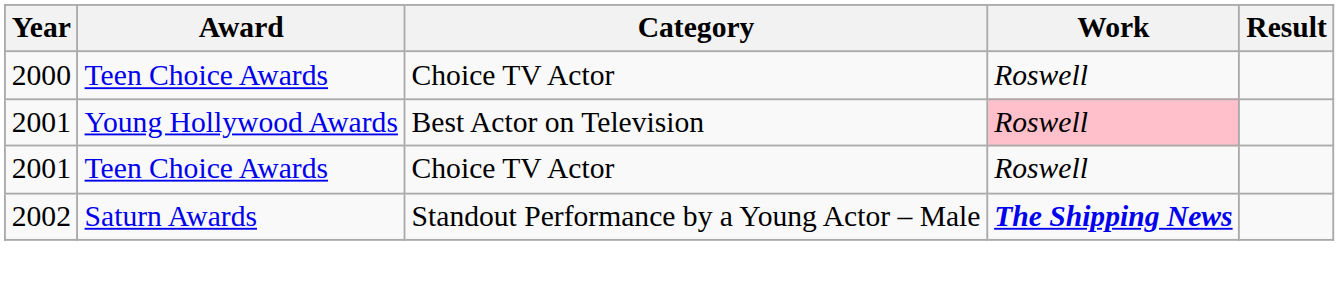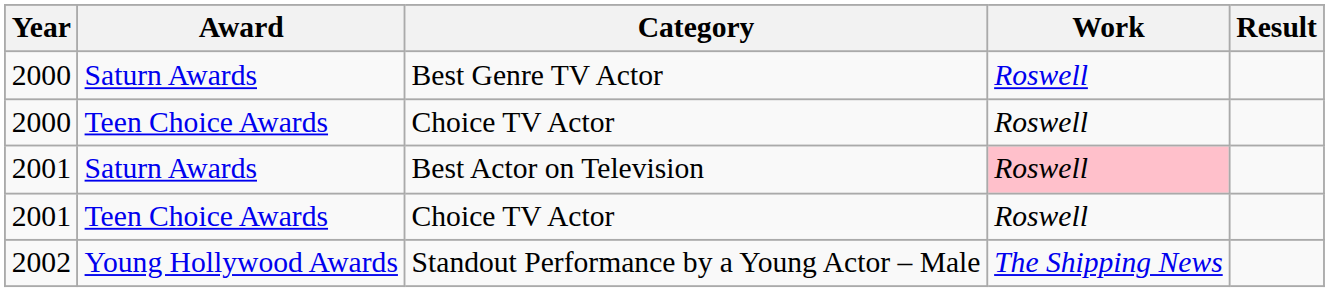 <table class="wikitable">
 <tr>
 <th>Year</th>
 <th>Award</th>
 <th>Category</th>
 <th>Work</th>
 <th>Result</th>
 </tr>
 <tr>
 <td>2000</td>
+<td><a href='#'>Saturn Awards</a></td>
+<td>Best Genre TV Actor</td>
+<td><em><a href='#'>Roswell</a></em></td>
+<td></td>
+</tr>
+<tr>
+<td>2000</td>
 <td><a href='#'>Teen Choice Awards</a></td>
 <td>Choice TV Actor</td>
 <td><em>Roswell</em></td>
 <td></td>
 </tr>
 <tr>
 <td>2001</td>
-<td><a href='#'>Young Hollywood Awards</a></td>
+<td><a href='#'>Saturn Awards</a></td>
 <td>Best Actor on Television</td>
 <td style="background: pink;"><em>Roswell</em></td>
 <td></td>
 </tr>
 <tr>
 <td>2001</td>
 <td><a href='#'>Teen Choice Awards</a></td>
 <td>Choice TV Actor</td>
 <td><em>Roswell</em></td>
 <td></td>
 </tr>
 <tr>
 <td>2002</td>
-<td><a href='#'>Saturn Awards</a></td>
+<td><a href='#'>Young Hollywood Awards</a></td>
 <td>Standout Performance by a Young Actor – Male</td>
-<td><strong><em><a href='#'>The Shipping News</a></em></strong></td>
+<td><em><a href='#'>The Shipping News</a></em></td>
 <td></td>
 </tr>
 </table>
